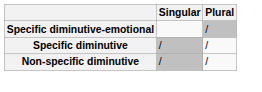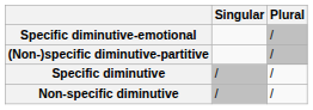 <table class="wikitable">
 <tr>
 <th></th>
 <th>Singular</th>
 <th>Plural</th>
 </tr>
 <tr>
 <th>Specific diminutive-emotional</th>
+<td></td>
+<td style="background-color:#c0c0c0;">/</td>
+</tr>
+<tr>
+<th>(Non-)specific diminutive-partitive</th>
 <td></td>
 <td style="background-color:#c0c0c0;">/</td>
 </tr>
 <tr>
 <th>Specific diminutive</th>
 <td style="background-color:#c0c0c0;">/</td>
 <td> / </td>
 </tr>
 <tr>
 <th>Non-specific diminutive</th>
 <td style="background-color:#c0c0c0;">/</td>
 <td> / </td>
 </tr>
 </table>
